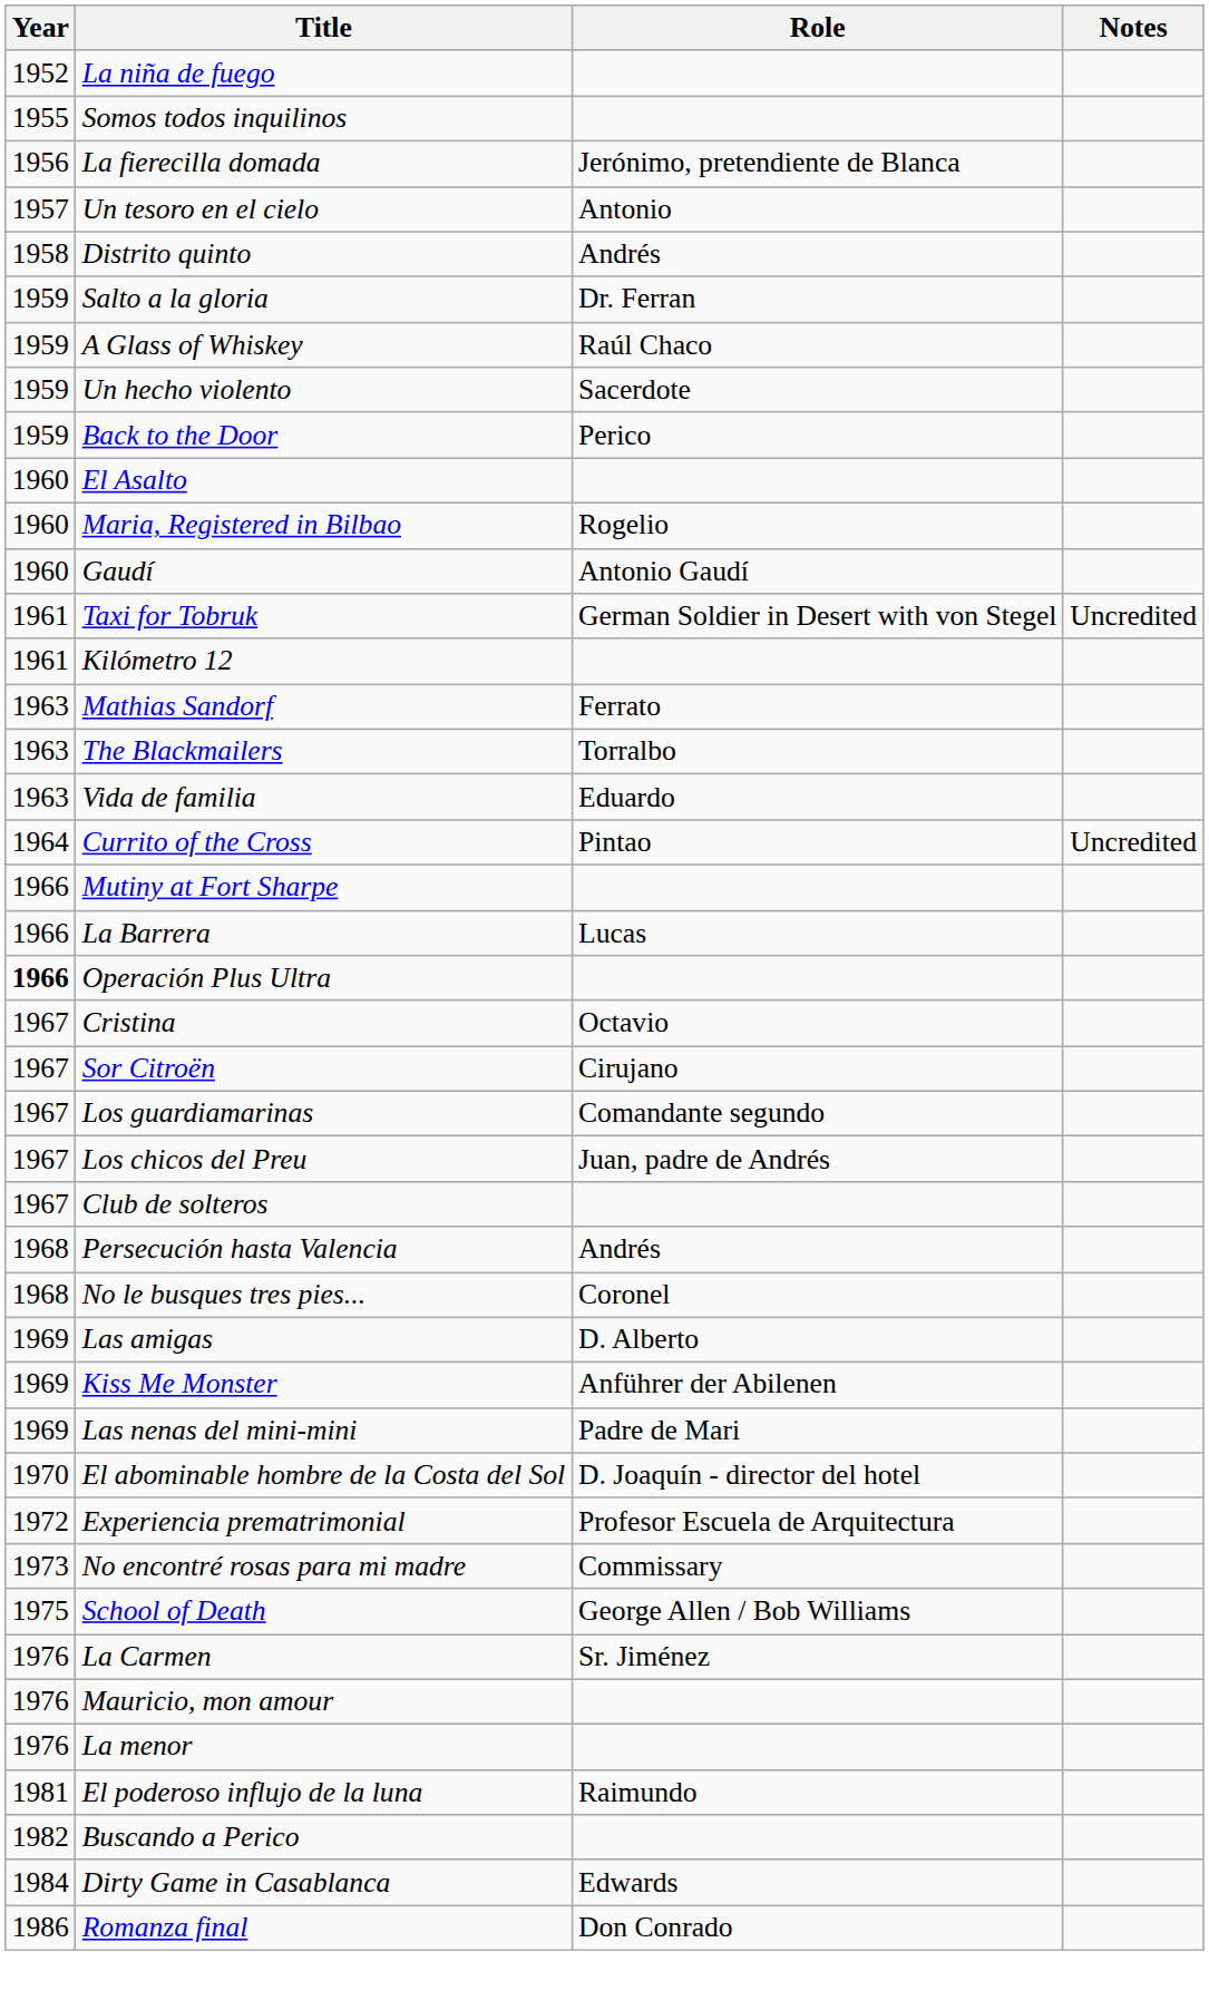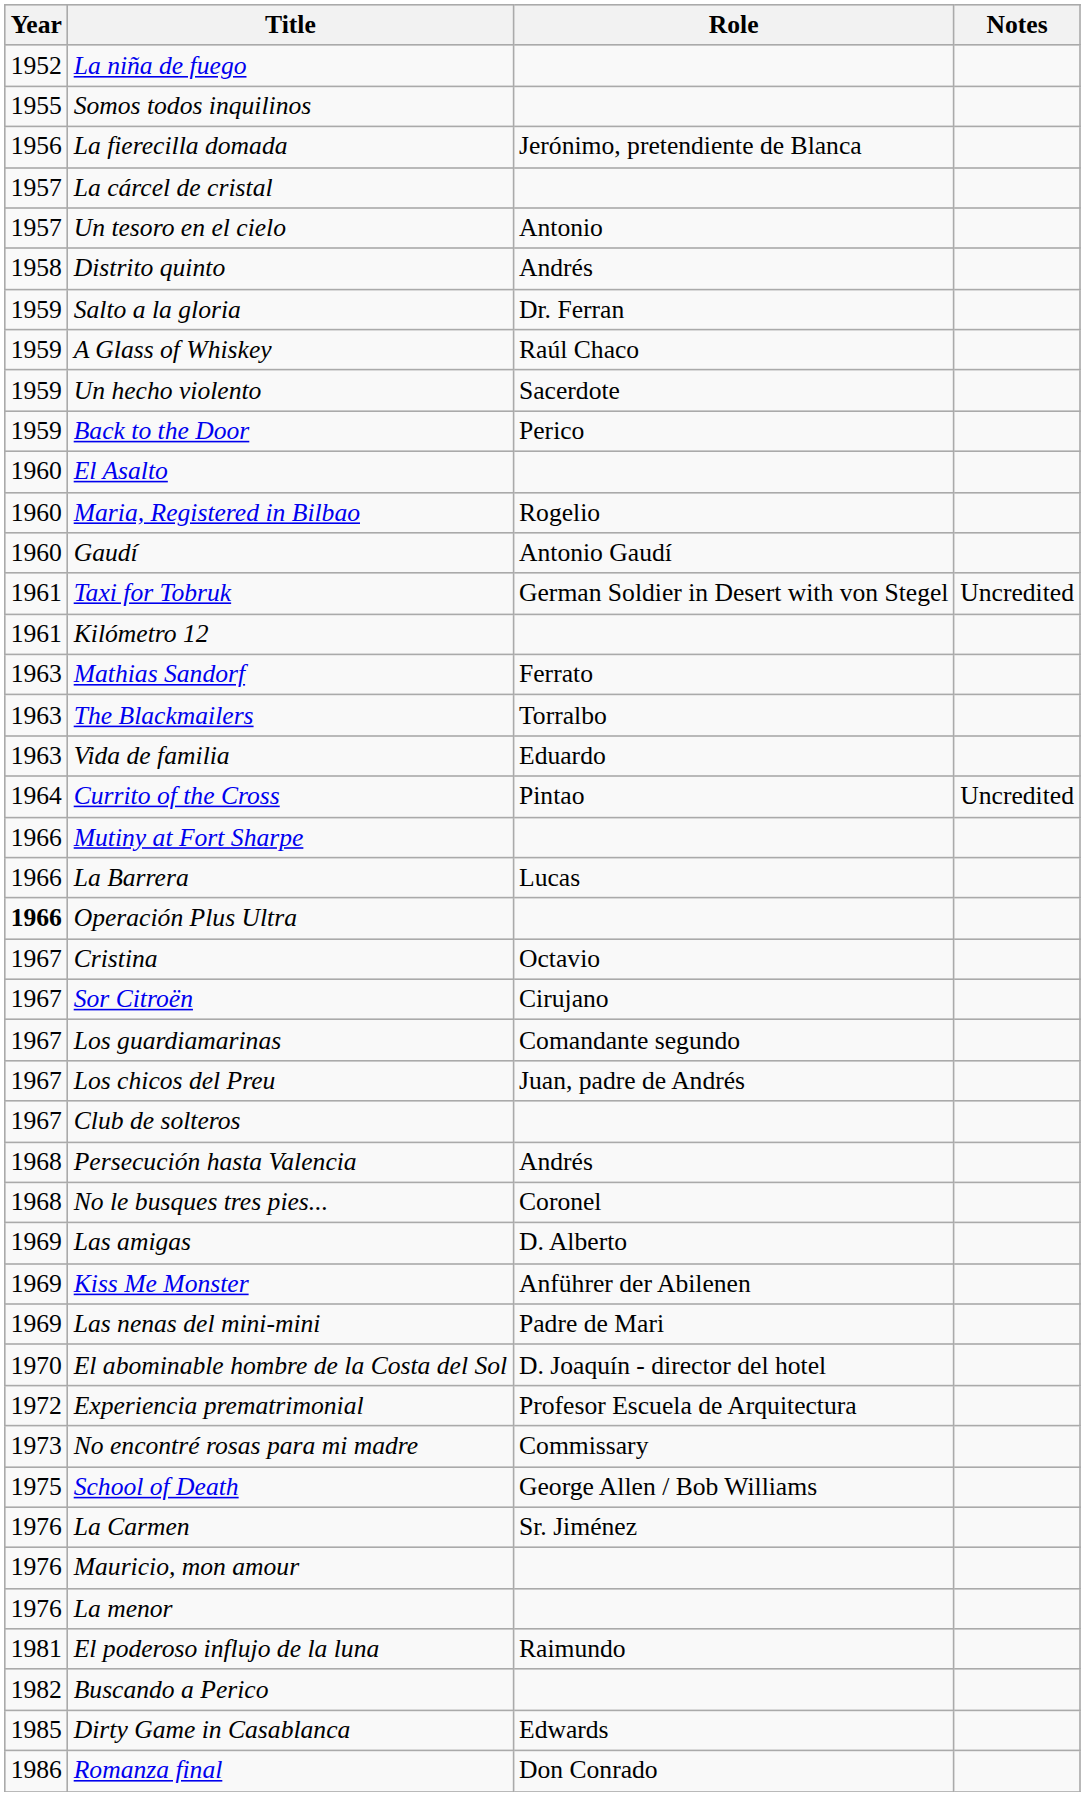 <table class="wikitable">
 <tr>
 <th>Year</th>
 <th>Title</th>
 <th>Role</th>
 <th>Notes</th>
 </tr>
 <tr>
 <td>1952</td>
 <td><em><a href='#'>La niña de fuego</a></em></td>
 <td></td>
 <td></td>
 </tr>
 <tr>
 <td>1955</td>
 <td><em>Somos todos inquilinos</em></td>
 <td></td>
 <td></td>
 </tr>
 <tr>
 <td>1956</td>
 <td><em>La fierecilla domada</em></td>
 <td>Jerónimo, pretendiente de Blanca</td>
+<td></td>
+</tr>
+<tr>
+<td>1957</td>
+<td><em>La cárcel de cristal</em></td>
+<td></td>
 <td></td>
 </tr>
 <tr>
 <td>1957</td>
 <td><em>Un tesoro en el cielo</em></td>
 <td>Antonio</td>
 <td></td>
 </tr>
 <tr>
 <td>1958</td>
 <td><em>Distrito quinto</em></td>
 <td>Andrés</td>
 <td></td>
 </tr>
 <tr>
 <td>1959</td>
 <td><em>Salto a la gloria</em></td>
 <td>Dr. Ferran</td>
 <td></td>
 </tr>
 <tr>
 <td>1959</td>
 <td><em>A Glass of Whiskey</em></td>
 <td>Raúl Chaco</td>
 <td></td>
 </tr>
 <tr>
 <td>1959</td>
 <td><em>Un hecho violento</em></td>
 <td>Sacerdote</td>
 <td></td>
 </tr>
 <tr>
 <td>1959</td>
 <td><em><a href='#'>Back to the Door</a></em></td>
 <td>Perico</td>
 <td></td>
 </tr>
 <tr>
 <td>1960</td>
 <td><em><a href='#'>El Asalto</a></em></td>
 <td></td>
 <td></td>
 </tr>
 <tr>
 <td>1960</td>
 <td><em><a href='#'>Maria, Registered in Bilbao</a></em></td>
 <td>Rogelio</td>
 <td></td>
 </tr>
 <tr>
 <td>1960</td>
 <td><em>Gaudí</em></td>
 <td>Antonio Gaudí</td>
 <td></td>
 </tr>
 <tr>
 <td>1961</td>
 <td><em><a href='#'>Taxi for Tobruk</a></em></td>
 <td>German Soldier in Desert with von Stegel</td>
 <td>Uncredited</td>
 </tr>
 <tr>
 <td>1961</td>
 <td><em>Kilómetro 12</em></td>
 <td></td>
 <td></td>
 </tr>
 <tr>
 <td>1963</td>
 <td><em><a href='#'>Mathias Sandorf</a></em></td>
 <td>Ferrato</td>
 <td></td>
 </tr>
 <tr>
 <td>1963</td>
 <td><em><a href='#'>The Blackmailers</a></em></td>
 <td>Torralbo</td>
 <td></td>
 </tr>
 <tr>
 <td>1963</td>
 <td><em>Vida de familia</em></td>
 <td>Eduardo</td>
 <td></td>
 </tr>
 <tr>
 <td>1964</td>
 <td><em><a href='#'>Currito of the Cross</a></em></td>
 <td>Pintao</td>
 <td>Uncredited</td>
 </tr>
 <tr>
 <td>1966</td>
 <td><em><a href='#'>Mutiny at Fort Sharpe</a></em></td>
 <td></td>
 <td></td>
 </tr>
 <tr>
 <td>1966</td>
 <td><em>La Barrera</em></td>
 <td>Lucas</td>
 <td></td>
 </tr>
 <tr>
 <td><strong>1966</strong></td>
 <td><em>Operación Plus Ultra</em></td>
 <td></td>
 <td></td>
 </tr>
 <tr>
 <td>1967</td>
 <td><em>Cristina</em></td>
 <td>Octavio</td>
 <td></td>
 </tr>
 <tr>
 <td>1967</td>
 <td><em><a href='#'>Sor Citroën</a></em></td>
 <td>Cirujano</td>
 <td></td>
 </tr>
 <tr>
 <td>1967</td>
 <td><em>Los guardiamarinas</em></td>
 <td>Comandante segundo</td>
 <td></td>
 </tr>
 <tr>
 <td>1967</td>
 <td><em>Los chicos del Preu</em></td>
 <td>Juan, padre de Andrés</td>
 <td></td>
 </tr>
 <tr>
 <td>1967</td>
 <td><em>Club de solteros</em></td>
 <td></td>
 <td></td>
 </tr>
 <tr>
 <td>1968</td>
 <td><em>Persecución hasta Valencia</em></td>
 <td>Andrés</td>
 <td></td>
 </tr>
 <tr>
 <td>1968</td>
 <td><em>No le busques tres pies...</em></td>
 <td>Coronel</td>
 <td></td>
 </tr>
 <tr>
 <td>1969</td>
 <td><em>Las amigas</em></td>
 <td>D. Alberto</td>
 <td></td>
 </tr>
 <tr>
 <td>1969</td>
 <td><em><a href='#'>Kiss Me Monster</a></em></td>
 <td>Anführer der Abilenen</td>
 <td></td>
 </tr>
 <tr>
 <td>1969</td>
 <td><em>Las nenas del mini-mini</em></td>
 <td>Padre de Mari</td>
 <td></td>
 </tr>
 <tr>
 <td>1970</td>
 <td><em>El abominable hombre de la Costa del Sol</em></td>
 <td>D. Joaquín - director del hotel</td>
 <td></td>
 </tr>
 <tr>
 <td>1972</td>
 <td><em>Experiencia prematrimonial</em></td>
 <td>Profesor Escuela de Arquitectura</td>
 <td></td>
 </tr>
 <tr>
 <td>1973</td>
 <td><em>No encontré rosas para mi madre</em></td>
 <td>Commissary</td>
 <td></td>
 </tr>
 <tr>
 <td>1975</td>
 <td><em><a href='#'>School of Death</a></em></td>
 <td>George Allen / Bob Williams</td>
 <td></td>
 </tr>
 <tr>
 <td>1976</td>
 <td><em>La Carmen</em></td>
 <td>Sr. Jiménez</td>
 <td></td>
 </tr>
 <tr>
 <td>1976</td>
 <td><em>Mauricio, mon amour</em></td>
 <td></td>
 <td></td>
 </tr>
 <tr>
 <td>1976</td>
 <td><em>La menor</em></td>
 <td></td>
 <td></td>
 </tr>
 <tr>
 <td>1981</td>
 <td><em>El poderoso influjo de la luna</em></td>
 <td>Raimundo</td>
 <td></td>
 </tr>
 <tr>
 <td>1982</td>
 <td><em>Buscando a Perico</em></td>
 <td></td>
 <td></td>
 </tr>
 <tr>
-<td>1984</td>
+<td>1985</td>
 <td><em>Dirty Game in Casablanca</em></td>
 <td>Edwards</td>
 <td></td>
 </tr>
 <tr>
 <td>1986</td>
 <td><em><a href='#'>Romanza final</a></em></td>
 <td>Don Conrado</td>
 <td></td>
 </tr>
 </table>
